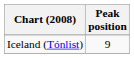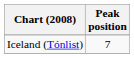 <table class="wikitable sortable">
 <tr>
 <th>Chart (2008)</th>
 <th>Peak<br>position</th>
 </tr>
 <tr>
 </tr>
 <tr>
 <td>Iceland (<a href='#'>Tónlist</a>)</td>
-<td align="center">9</td>
+<td align="center">7</td>
 </tr>
 <tr>
 </tr>
 </table>
